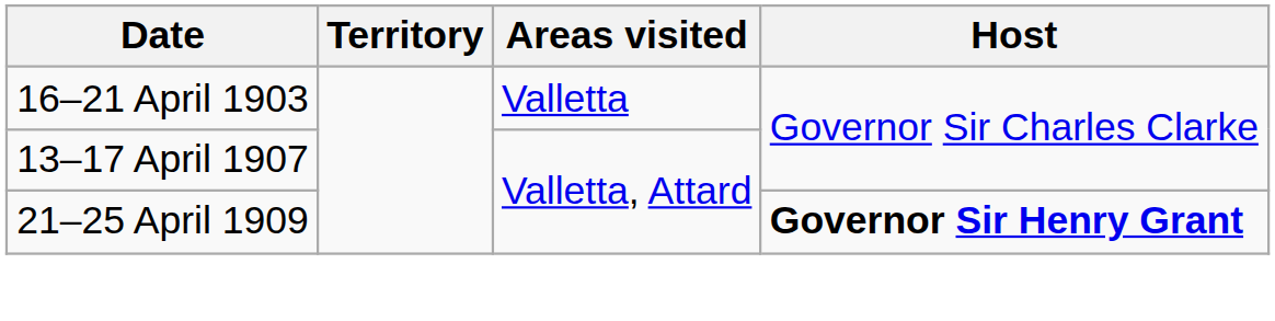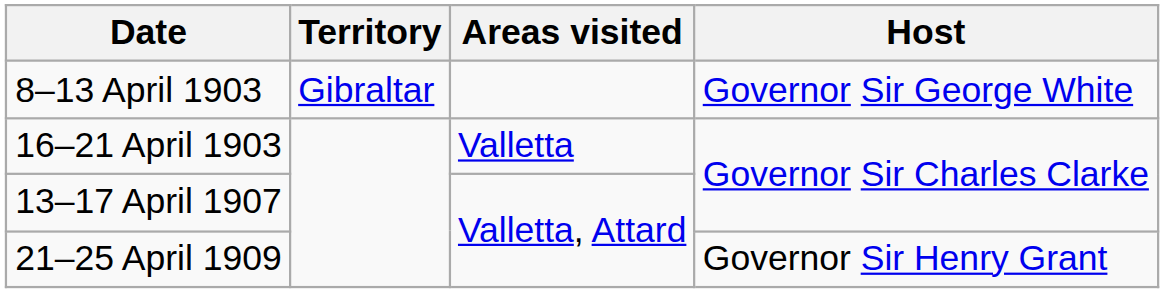 <table class="wikitable sortable" border="1" style="margin: 1em auto 1em auto">
 <tr>
 <th class="unsortable">Date</th>
 <th>Territory</th>
 <th>Areas visited</th>
 <th class="unsortable">Host</th>
+</tr>
+<tr>
+<td nowrap>8–13 April 1903</td>
+<td> <a href='#'>Gibraltar</a></td>
+<td></td>
+<td><a href='#'>Governor</a> <a href='#'>Sir George White</a></td>
 </tr>
 <tr>
 <td nowrap>16–21 April 1903</td>
 <td rowspan="3"></td>
 <td><a href='#'>Valletta</a></td>
 <td rowspan="2"><a href='#'>Governor</a> <a href='#'>Sir Charles Clarke</a></td>
 </tr>
 <tr>
 <td nowrap>13–17 April 1907</td>
 <td rowspan="2"><a href='#'>Valletta</a>, <a href='#'>Attard</a></td>
 </tr>
 <tr>
 <td nowrap>21–25 April 1909</td>
-<td><strong>Governor <a href='#'>Sir Henry Grant</a></strong></td>
+<td>Governor <a href='#'>Sir Henry Grant</a></td>
 </tr>
 </table>
